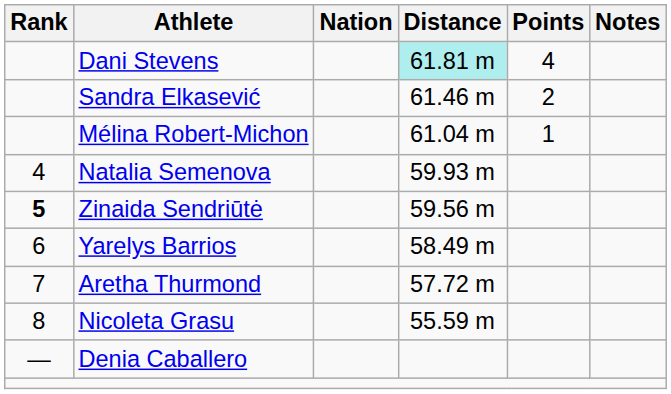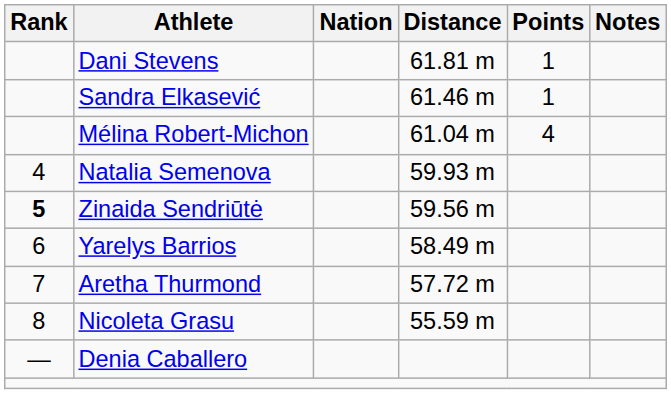 <table class="wikitable mw-datatable sortable" style="text-align:center;">
 <tr>
 <th>Rank</th>
 <th>Athlete</th>
 <th>Nation</th>
 <th>Distance</th>
 <th>Points</th>
 <th>Notes</th>
 </tr>
 <tr>
 <td></td>
 <td align=left><a href='#'>Dani Stevens</a></td>
 <td align=left></td>
-<td style="background: paleturquoise;">61.81 m</td>
-<td>4</td>
+<td>61.81 m</td>
+<td>1</td>
 <td></td>
 </tr>
 <tr>
 <td></td>
 <td align=left><a href='#'>Sandra Elkasević</a></td>
 <td align=left></td>
 <td>61.46 m</td>
-<td>2</td>
+<td>1</td>
 <td></td>
 </tr>
 <tr>
 <td></td>
 <td align=left><a href='#'>Mélina Robert-Michon</a></td>
 <td align=left></td>
 <td>61.04 m</td>
-<td>1</td>
+<td>4</td>
 <td></td>
 </tr>
 <tr>
 <td>4</td>
 <td align=left><a href='#'>Natalia Semenova</a></td>
 <td align=left></td>
 <td>59.93 m</td>
 <td></td>
 <td></td>
 </tr>
 <tr>
 <td><strong>5</strong></td>
 <td align=left><a href='#'>Zinaida Sendriūtė</a></td>
 <td align=left></td>
 <td>59.56 m</td>
 <td></td>
 <td></td>
 </tr>
 <tr>
 <td>6</td>
 <td align=left><a href='#'>Yarelys Barrios</a></td>
 <td align=left></td>
 <td>58.49 m</td>
 <td></td>
 <td></td>
 </tr>
 <tr>
 <td>7</td>
 <td align=left><a href='#'>Aretha Thurmond</a></td>
 <td align=left></td>
 <td>57.72 m</td>
 <td></td>
 <td></td>
 </tr>
 <tr>
 <td>8</td>
 <td align=left><a href='#'>Nicoleta Grasu</a></td>
 <td align=left></td>
 <td>55.59 m</td>
 <td></td>
 <td></td>
 </tr>
 <tr>
 <td>—</td>
 <td align=left><a href='#'>Denia Caballero</a></td>
 <td align=left></td>
 <td></td>
 <td></td>
 <td></td>
 </tr>
 <tr class="sortbottom">
 <td colspan=6></td>
 </tr>
 </table>
